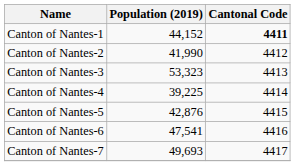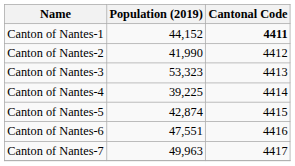 <table class="wikitable">
 <tr>
 <th>Name</th>
 <th>Population (2019)</th>
 <th>Cantonal Code</th>
 </tr>
 <tr>
 <td>Canton of Nantes-1</td>
 <td align="right">44,152</td>
 <td align="right"><strong>4411</strong></td>
 </tr>
 <tr>
 <td>Canton of Nantes-2</td>
 <td align="right">41,990</td>
 <td align="right">4412</td>
 </tr>
 <tr>
 <td>Canton of Nantes-3</td>
 <td align="right">53,323</td>
 <td align="right">4413</td>
 </tr>
 <tr>
 <td>Canton of Nantes-4</td>
 <td align="right">39,225</td>
 <td align="right">4414</td>
 </tr>
 <tr>
 <td>Canton of Nantes-5</td>
-<td align="right">42,876</td>
+<td align="right">42,874</td>
 <td align="right">4415</td>
 </tr>
 <tr>
 <td>Canton of Nantes-6</td>
-<td align="right">47,541</td>
+<td align="right">47,551</td>
 <td align="right">4416</td>
 </tr>
 <tr>
 <td>Canton of Nantes-7</td>
-<td align="right">49,693</td>
+<td align="right">49,963</td>
 <td align="right">4417</td>
 </tr>
 <tr>
 </tr>
 </table>
